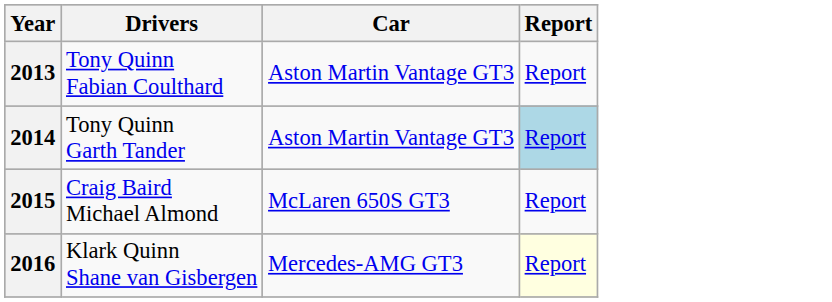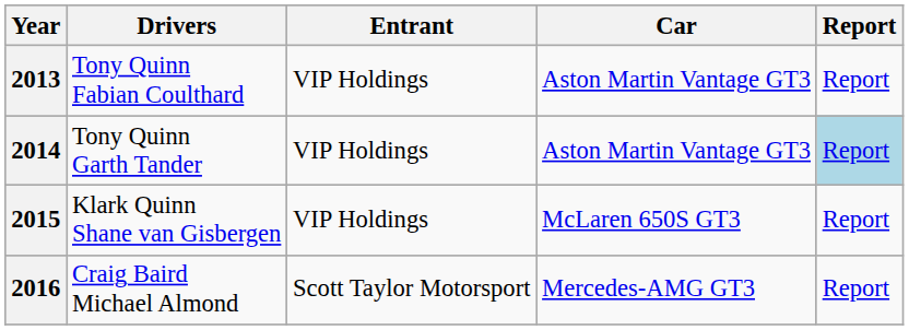 <table class="wikitable" style="font-size: 85%;">
 <tr>
 <th>Year</th>
 <th>Drivers</th>
+<th>Entrant</th>
 <th>Car</th>
 <th>Report</th>
 </tr>
 <tr>
 <th>2013</th>
 <td> <a href='#'>Tony Quinn</a> <br> <a href='#'>Fabian Coulthard</a></td>
+<td>VIP Holdings</td>
 <td><a href='#'>Aston Martin Vantage GT3</a></td>
 <td><a href='#'>Report</a></td>
 </tr>
 <tr>
 <th>2014</th>
 <td> Tony Quinn <br> <a href='#'>Garth Tander</a></td>
+<td>VIP Holdings</td>
 <td><a href='#'>Aston Martin Vantage GT3</a></td>
 <td style="background: lightblue;"><a href='#'>Report</a></td>
 </tr>
 <tr>
 <th>2015</th>
-<td> <a href='#'>Craig Baird</a><br> Michael Almond</td>
+<td> Klark Quinn<br> <a href='#'>Shane van Gisbergen</a></td>
+<td>VIP Holdings</td>
 <td><a href='#'>McLaren 650S GT3</a></td>
 <td><a href='#'>Report</a></td>
 </tr>
 <tr>
 <th>2016</th>
-<td> Klark Quinn<br> <a href='#'>Shane van Gisbergen</a></td>
+<td> <a href='#'>Craig Baird</a><br> Michael Almond</td>
+<td>Scott Taylor Motorsport</td>
 <td><a href='#'>Mercedes-AMG GT3</a></td>
-<td style="background: lightyellow;"><a href='#'>Report</a></td>
+<td><a href='#'>Report</a></td>
 </tr>
 </table>
